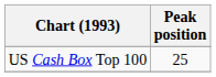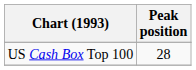 <table class="wikitable sortable">
 <tr>
 <th align="center">Chart (1993)</th>
 <th align="center">Peak<br>position</th>
 </tr>
 <tr>
 </tr>
 <tr>
 </tr>
 <tr>
 </tr>
 <tr>
 </tr>
 <tr>
 </tr>
 <tr>
 <td>US <a href='#'><em>Cash Box</em></a> Top 100</td>
-<td align="center">25</td>
+<td align="center">28</td>
 </tr>
 <tr>
 </tr>
 </table>
